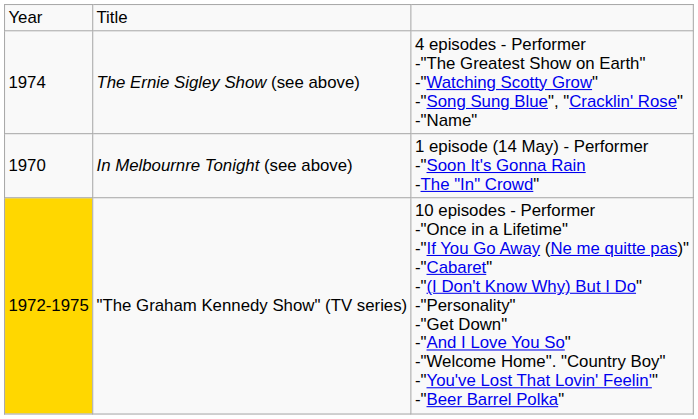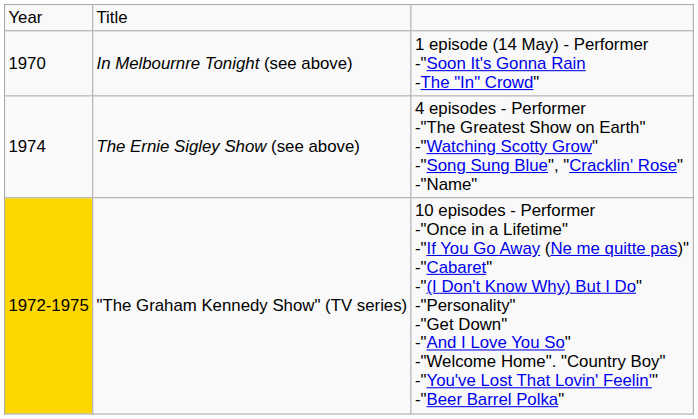 <table class="wikitable">
 <tr>
 <td>Year</td>
 <td>Title</td>
+</tr>
+<tr>
+<td>1970</td>
+<td><em>In Melbournre Tonight</em> (see above)</td>
+<td>1 episode (14 May) - Performer<br>-"<a href='#'>Soon It's Gonna Rain</a><br>-<a href='#'>The "In" Crowd</a>"</td>
 </tr>
 <tr>
 <td>1974</td>
 <td><em>The Ernie Sigley Show</em> (see above)</td>
 <td>4 episodes - Performer<br>-"The Greatest Show on Earth"<br>-"<a href='#'>Watching Scotty Grow</a>"<br>-"<a href='#'>Song Sung Blue</a>", "<a href='#'>Cracklin' Rose</a>"<br>-"Name"</td>
 </tr>
 <tr>
-<td>1970</td>
-<td><em>In Melbournre Tonight</em> (see above)</td>
-<td>1 episode (14 May) - Performer<br>-"<a href='#'>Soon It's Gonna Rain</a><br>-<a href='#'>The "In" Crowd</a>"</td>
-</tr>
-<tr>
 <td style="background: gold;">1972-1975</td>
 <td>"The Graham Kennedy Show" (TV series)</td>
 <td>10 episodes - Performer<br>-"Once in a Lifetime"<br>-"<a href='#'>If You Go Away</a> (<a href='#'>Ne me quitte pas</a>)"<br>-"<a href='#'>Cabaret</a>"<br>-"<a href='#'>(I Don't Know Why) But I Do</a>"<br>-"Personality"<br>-"Get Down"<br>-"<a href='#'>And I Love You So</a>"<br>-"Welcome Home". "Country Boy"<br>-"<a href='#'>You've Lost That Lovin' Feelin'</a>"<br>-"<a href='#'>Beer Barrel Polka</a>"</td>
 </tr>
 </table>
